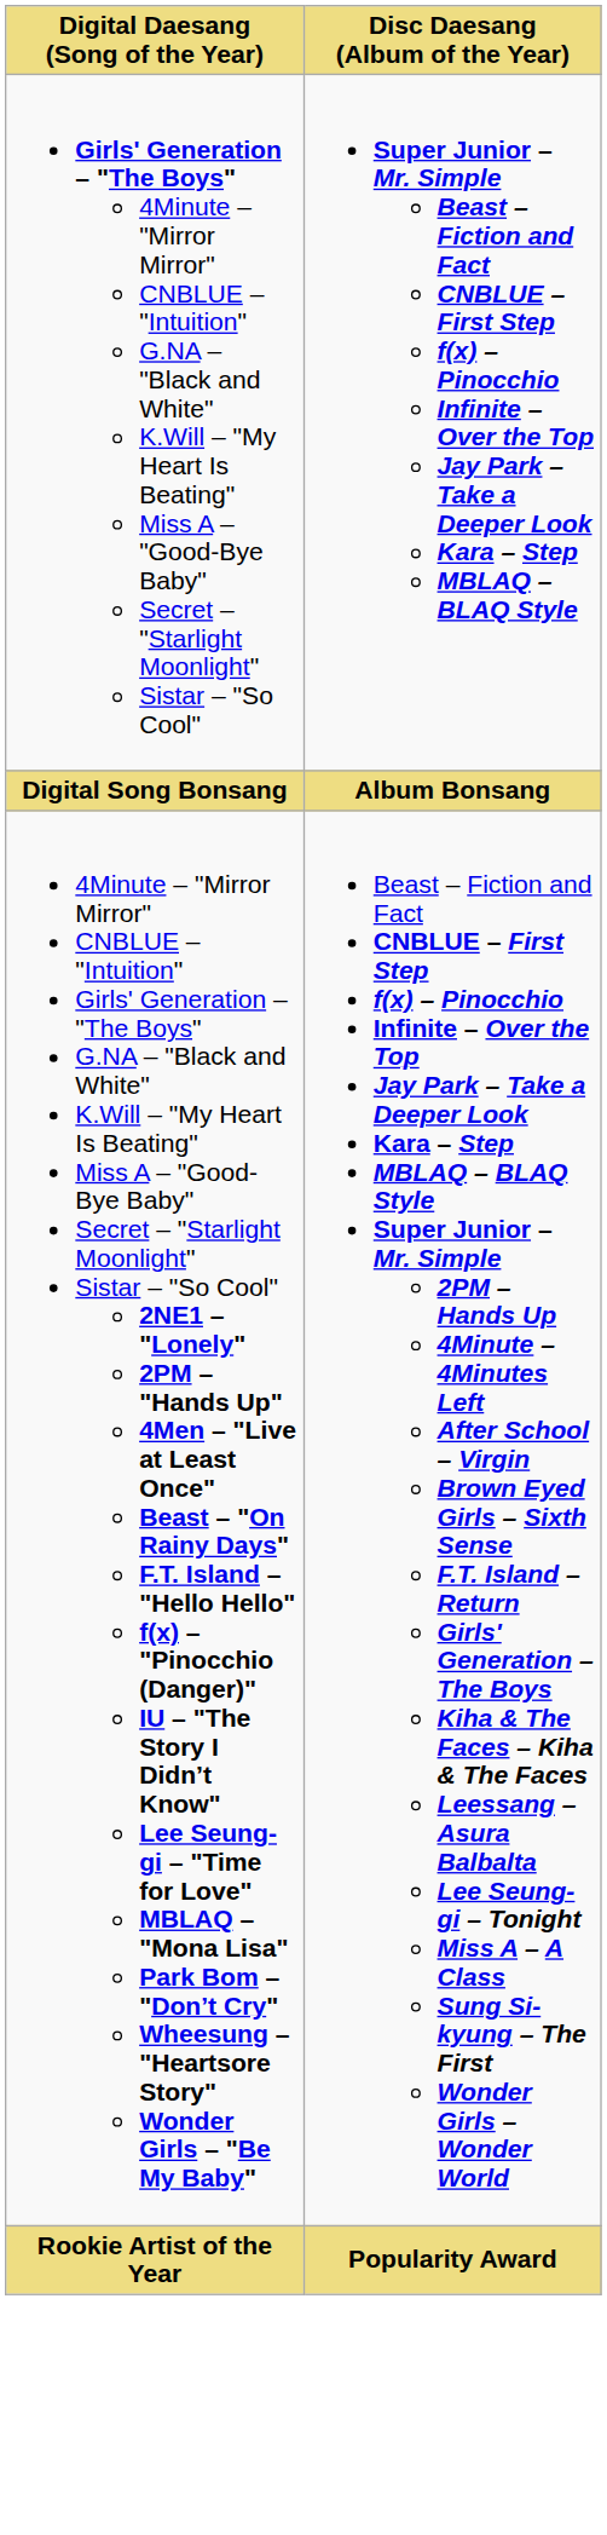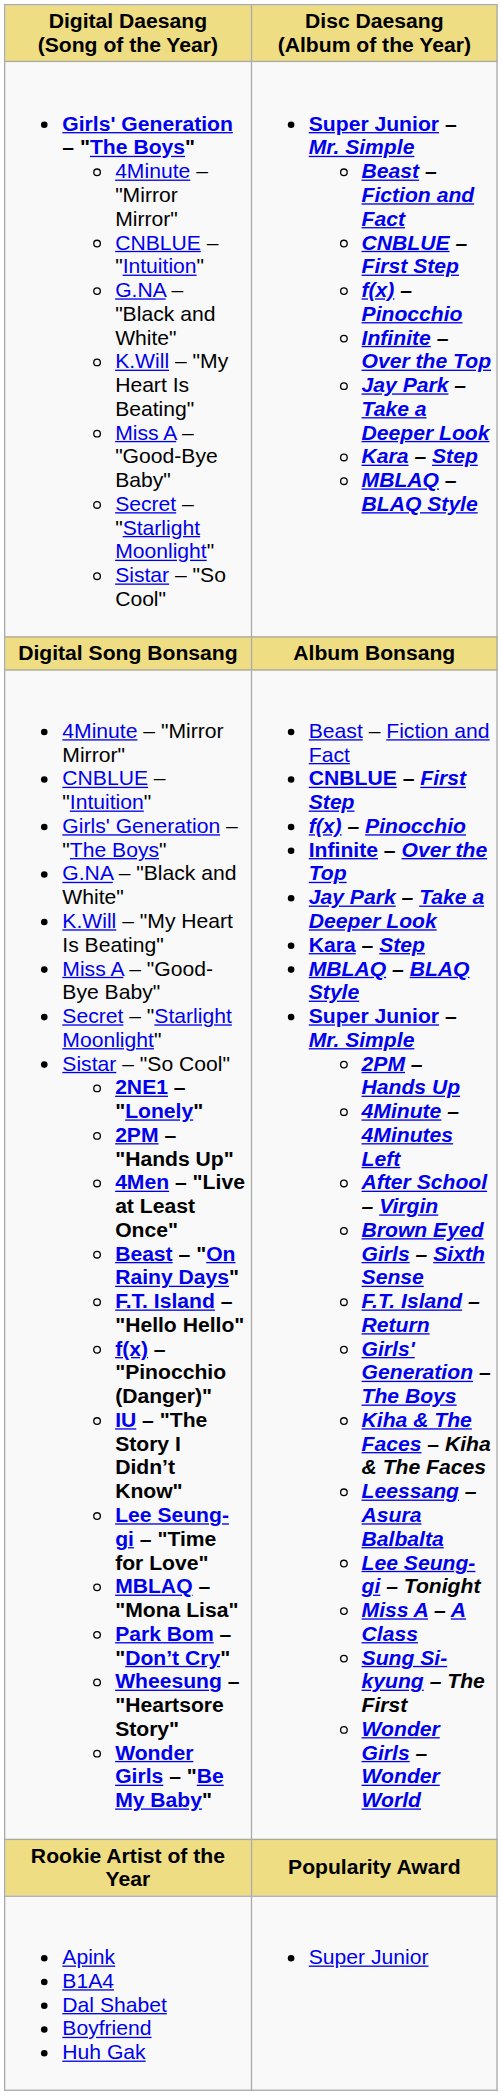 <table class="wikitable" style="width:60%">
 <tr>
 <th scope="col" style="background:#EEDD82; width:50%">Digital Daesang <br> (Song of the Year)</th>
 <th scope="col" style="background:#EEDD82; width:50%">Disc Daesang <br> (Album of the Year)</th>
 </tr>
 <tr>
 <td style="vertical-align:top"><br><ul><li><strong><a href='#'>Girls' Generation</a></strong> <strong>– "<a href='#'>The Boys</a>"</strong><ul><li><a href='#'>4Minute</a> – "Mirror Mirror"</li><li><a href='#'>CNBLUE</a> – "<a href='#'>Intuition</a>"</li><li><a href='#'>G.NA</a> – "Black and White"</li><li><a href='#'>K.Will</a> – "My Heart Is Beating"</li><li><a href='#'>Miss A</a> – "Good-Bye Baby"</li><li><a href='#'>Secret</a> – "<a href='#'>Starlight Moonlight</a>"</li><li><a href='#'>Sistar</a> – "So Cool"</li></ul></li></ul></td>
 <td style="vertical-align:top"><br><ul><li><strong><a href='#'>Super Junior</a> – <em><a href='#'>Mr. Simple</a><strong><em><ul><li><a href='#'>Beast</a> – </em><a href='#'>Fiction and Fact</a><em></li><li><a href='#'>CNBLUE</a> – </em><a href='#'>First Step</a><em></li><li><a href='#'>f(x)</a> – </em><a href='#'>Pinocchio</a><em></li><li><a href='#'>Infinite</a> – </em><a href='#'>Over the Top</a><em></li><li><a href='#'>Jay Park</a> – </em><a href='#'>Take a Deeper Look</a><em></li><li><a href='#'>Kara</a> – </em><a href='#'>Step</a><em></li><li><a href='#'>MBLAQ</a> – </em><a href='#'>BLAQ Style</a><em></li></ul></li></ul></td>
 </tr>
 <tr>
 <th scope="col" style="background:#EEDD82; width:50%">Digital Song Bonsang</th>
 <th scope="col" style="background:#EEDD82; width:50%">Album Bonsang</th>
 </tr>
 <tr>
 <td style="vertical-align:top"><br><ul><li></strong><a href='#'>4Minute</a> – "Mirror Mirror"<strong></li><li></strong><a href='#'>CNBLUE</a> – "<a href='#'>Intuition</a>"<strong></li><li></strong><a href='#'>Girls' Generation</a> – "<a href='#'>The Boys</a>"<strong></li><li></strong><a href='#'>G.NA</a> – "Black and White"<strong></li><li></strong><a href='#'>K.Will</a> – "My Heart Is Beating"<strong></li><li></strong><a href='#'>Miss A</a> – "Good-Bye Baby"<strong></li><li></strong><a href='#'>Secret</a> – "<a href='#'>Starlight Moonlight</a>"<strong></li><li></strong><a href='#'>Sistar</a> – "So Cool"<strong><ul><li><a href='#'>2NE1</a> – "<a href='#'>Lonely</a>"</li><li><a href='#'>2PM</a> – "Hands Up"</li><li><a href='#'>4Men</a> – "Live at Least Once"</li><li><a href='#'>Beast</a> – "<a href='#'>On Rainy Days</a>"</li><li><a href='#'>F.T. Island</a> – "Hello Hello"</li><li><a href='#'>f(x)</a> – "Pinocchio (Danger)"</li><li><a href='#'>IU</a> – "The Story I Didn’t Know"</li><li><a href='#'>Lee Seung-gi</a> – "Time for Love"</li><li><a href='#'>MBLAQ</a> – "Mona Lisa"</li><li><a href='#'>Park Bom</a> – "<a href='#'>Don’t Cry</a>"</li><li><a href='#'>Wheesung</a> – "Heartsore Story"</li><li><a href='#'>Wonder Girls</a> – "<a href='#'>Be My Baby</a>"</li></ul></li></ul></td>
 <td style="vertical-align:top"><br><ul><li></strong><a href='#'>Beast</a> – </em><a href='#'>Fiction and Fact</a></em></strong></li><li><strong><a href='#'>CNBLUE</a> – <em><a href='#'>First Step</a><strong><em></li><li></strong><a href='#'>f(x)</a> – </em><a href='#'>Pinocchio</a></em></strong></li><li><strong><a href='#'>Infinite</a> – <em><a href='#'>Over the Top</a><strong><em></li><li></strong><a href='#'>Jay Park</a> – </em><a href='#'>Take a Deeper Look</a></em></strong></li><li><strong><a href='#'>Kara</a> – <em><a href='#'>Step</a><strong><em></li><li></strong><a href='#'>MBLAQ</a> – </em><a href='#'>BLAQ Style</a></em></strong></li><li><strong><a href='#'>Super Junior</a> – <em><a href='#'>Mr. Simple</a><strong><em><ul><li><a href='#'>2PM</a> – </em><a href='#'>Hands Up</a><em></li><li><a href='#'>4Minute</a> – </em><a href='#'>4Minutes Left</a><em></li><li><a href='#'>After School</a> – </em><a href='#'>Virgin</a><em></li><li><a href='#'>Brown Eyed Girls</a> – <a href='#'></em>Sixth Sense<em></a></li><li><a href='#'>F.T. Island</a> – </em><a href='#'>Return</a><em></li><li><a href='#'>Girls' Generation</a> – </em><a href='#'>The Boys</a><em></li><li><a href='#'>Kiha & The Faces</a> – </em>Kiha & The Faces<em></li><li><a href='#'>Leessang</a> – </em><a href='#'>Asura Balbalta</a><em></li><li><a href='#'>Lee Seung-gi</a> – </em>Tonight<em></li><li><a href='#'>Miss A</a> – </em><a href='#'>A Class</a><em></li><li><a href='#'>Sung Si-kyung</a> – </em>The First<em></li><li><a href='#'>Wonder Girls</a> – </em><a href='#'>Wonder World</a><em></li></ul></li></ul></td>
 </tr>
 <tr>
 <th scope="col" style="background:#EEDD82; width:50%">Rookie Artist of the Year</th>
 <th scope="col" style="background:#EEDD82; width:50%">Popularity Award</th>
 </tr>
+<tr>
+<td style="vertical-align:top"><br><ul><li></strong><a href='#'>Apink</a><strong></li><li></strong><a href='#'>B1A4</a><strong></li><li></strong><a href='#'>Dal Shabet</a><strong></li><li></strong><a href='#'>Boyfriend</a><strong></li><li></strong><a href='#'>Huh Gak</a><strong></li></ul></td>
+<td style="vertical-align:top"><br><ul><li></strong><a href='#'>Super Junior</a><strong></li></ul></td>
+</tr>
 </table>
